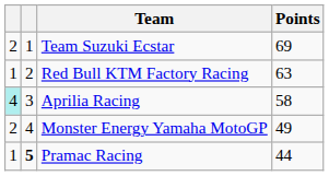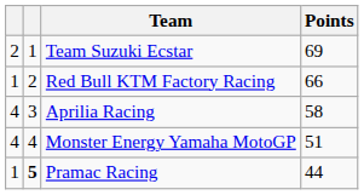 <table class="wikitable" style="font-size: 85%;">
 <tr>
 <th></th>
 <th></th>
 <th>Team</th>
 <th>Points</th>
 </tr>
 <tr>
 <td> 2</td>
 <td align=center>1</td>
 <td> <a href='#'>Team Suzuki Ecstar</a></td>
 <td align=left>69</td>
 </tr>
 <tr>
 <td> 1</td>
 <td align=center>2</td>
 <td> <a href='#'>Red Bull KTM Factory Racing</a></td>
-<td align=left>63</td>
+<td align=left>66</td>
 </tr>
 <tr>
-<td style="background: paleturquoise;"> 4</td>
+<td> 4</td>
 <td align=center>3</td>
 <td> <a href='#'>Aprilia Racing</a></td>
 <td align=left>58</td>
 </tr>
 <tr>
-<td> 2</td>
+<td> 4</td>
 <td align=center>4</td>
 <td> <a href='#'>Monster Energy Yamaha MotoGP</a></td>
-<td align=left>49</td>
+<td align=left>51</td>
 </tr>
 <tr>
 <td> 1</td>
 <td align=center><strong>5</strong></td>
 <td> <a href='#'>Pramac Racing</a></td>
 <td align=left>44</td>
 </tr>
 </table>
